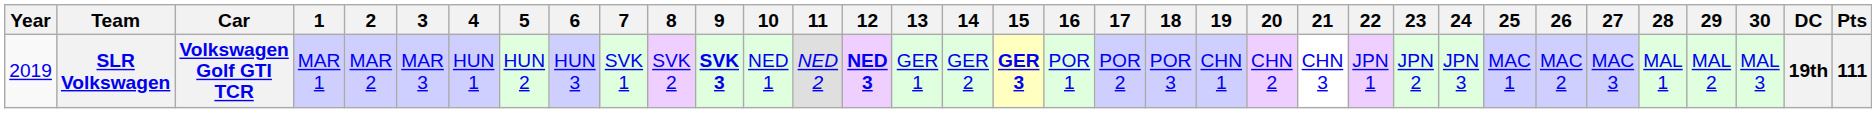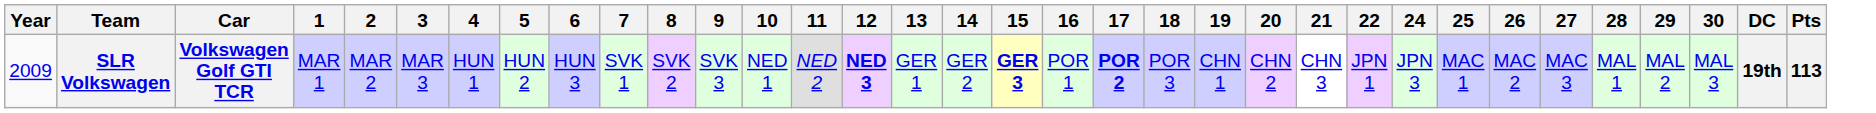 <table class="wikitable" style="text-align:center; font-size:85%">
 <tr>
 <th>Year</th>
 <th>Team</th>
 <th>Car</th>
 <th>1</th>
 <th>2</th>
 <th>3</th>
 <th>4</th>
 <th>5</th>
 <th>6</th>
 <th>7</th>
 <th>8</th>
 <th>9</th>
 <th>10</th>
 <th>11</th>
 <th>12</th>
 <th>13</th>
 <th>14</th>
 <th>15</th>
 <th>16</th>
 <th>17</th>
 <th>18</th>
 <th>19</th>
 <th>20</th>
 <th>21</th>
 <th>22</th>
-<th>23</th>
 <th>24</th>
 <th>25</th>
 <th>26</th>
 <th>27</th>
 <th>28</th>
 <th>29</th>
 <th>30</th>
 <th>DC</th>
 <th>Pts</th>
 </tr>
 <tr>
-<td><a href='#'>2019</a></td>
+<td><a href='#'>2009</a></td>
 <th><a href='#'>SLR Volkswagen</a></th>
 <th><a href='#'>Volkswagen Golf GTI TCR</a></th>
 <td style="background:#CFCFFF;"><a href='#'>MAR<br>1</a><br></td>
 <td style="background:#CFCFFF;"><a href='#'>MAR<br>2</a><br></td>
 <td style="background:#CFCFFF;"><a href='#'>MAR<br>3</a><br></td>
 <td style="background:#CFCFFF;"><a href='#'>HUN<br>1</a><br></td>
 <td style="background:#DFFFDF;"><a href='#'>HUN<br>2</a><br></td>
 <td style="background:#CFCFFF;"><a href='#'>HUN<br>3</a><br></td>
 <td style="background:#DFFFDF;"><a href='#'>SVK<br>1</a><br></td>
 <td style="background:#EFCFFF;"><a href='#'>SVK<br>2</a><br></td>
-<td style="background:#DFFFDF;"><strong><a href='#'>SVK<br>3</a><br></strong></td>
+<td style="background:#DFFFDF;"><a href='#'>SVK<br>3</a><br></td>
 <td style="background:#DFFFDF;"><a href='#'>NED<br>1</a><br></td>
 <td style="background:#DFDFDF;"><em><a href='#'>NED<br>2</a></em><br></td>
 <td style="background:#EFCFFF;"><strong><a href='#'>NED<br>3</a><br></strong></td>
 <td style="background:#DFFFDF;"><a href='#'>GER<br>1</a><br></td>
 <td style="background:#DFFFDF;"><a href='#'>GER<br>2</a><br></td>
 <td style="background:#FFFFBF;"><strong><a href='#'>GER<br>3</a></strong><br></td>
 <td style="background:#DFFFDF;"><a href='#'>POR<br>1</a><br></td>
-<td style="background:#CFCFFF;"><a href='#'>POR<br>2</a><br></td>
+<td style="background:#CFCFFF;"><strong><a href='#'>POR<br>2</a><br></strong></td>
 <td style="background:#CFCFFF;"><a href='#'>POR<br>3</a><br></td>
 <td style="background:#CFCFFF;"><a href='#'>CHN<br>1</a><br></td>
 <td style="background:#EFCFFF;"><a href='#'>CHN<br>2</a><br></td>
 <td style="background:#FFFFFF;"><a href='#'>CHN<br>3</a><br></td>
 <td style="background:#EFCFFF;"><a href='#'>JPN<br>1</a><br></td>
-<td style="background:#DFFFDF;"><a href='#'>JPN<br>2</a><br></td>
 <td style="background:#DFFFDF;"><a href='#'>JPN<br>3</a><br></td>
 <td style="background:#CFCFFF;"><a href='#'>MAC<br>1</a><br></td>
 <td style="background:#CFCFFF;"><a href='#'>MAC<br>2</a><br></td>
 <td style="background:#CFCFFF;"><a href='#'>MAC<br>3</a><br></td>
 <td style="background:#DFFFDF;"><a href='#'>MAL<br>1</a><br></td>
 <td style="background:#DFFFDF;"><a href='#'>MAL<br>2</a><br></td>
 <td style="background:#DFFFDF;"><a href='#'>MAL<br>3</a><br></td>
 <th>19th</th>
-<th>111</th>
+<th>113</th>
 </tr>
 </table>
